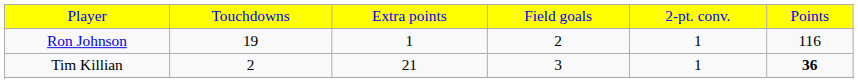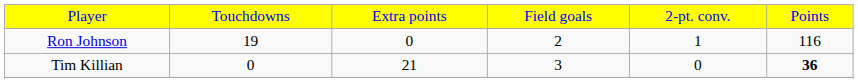 <table class="wikitable" width="70%">
 <tr align="center"  style="background:yellow;color:blue;">
 <td>Player</td>
 <td>Touchdowns</td>
 <td>Extra points</td>
 <td>Field goals</td>
 <td>2-pt. conv.</td>
 <td>Points</td>
 </tr>
 <tr align="center" bgcolor="">
 <td><a href='#'>Ron Johnson</a></td>
 <td>19</td>
-<td>1</td>
+<td>0</td>
 <td>2</td>
 <td>1</td>
 <td>116</td>
 </tr>
 <tr align="center" bgcolor="">
 <td>Tim Killian</td>
-<td>2</td>
+<td>0</td>
 <td>21</td>
 <td>3</td>
-<td>1</td>
+<td>0</td>
 <td><strong>36</strong></td>
 </tr>
 <tr align="center" bgcolor="">
 </tr>
 <tr align="center" bgcolor="">
 </tr>
 </table>
